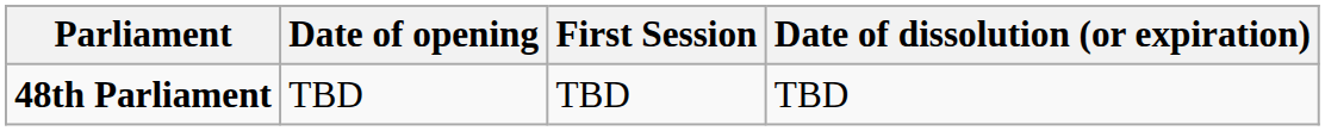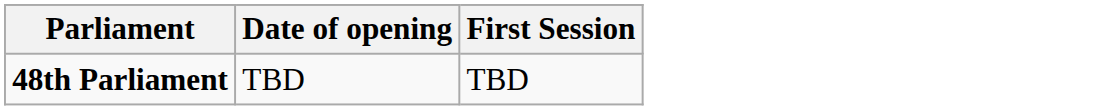 <table class="wikitable">
 <tr>
 <th>Parliament</th>
 <th>Date of opening</th>
 <th>First Session</th>
-<th>Date of dissolution (or expiration)</th>
 </tr>
 <tr>
 <td><strong>48th Parliament</strong></td>
 <td>TBD</td>
 <td>TBD</td>
-<td>TBD</td>
 </tr>
 </table>
